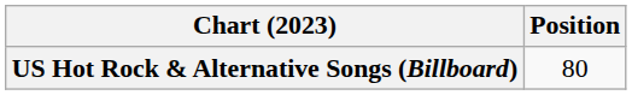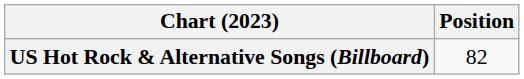 <table class="wikitable plainrowheaders" style="text-align: center">
 <tr>
 <th scope="col">Chart (2023)</th>
 <th scope="col">Position</th>
 </tr>
 <tr>
 <th scope="row">US Hot Rock & Alternative Songs (<em>Billboard</em>)</th>
-<td>80</td>
+<td>82</td>
 </tr>
 </table>
